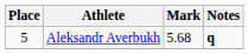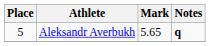 <table class=wikitable>
 <tr>
 <th>Place</th>
 <th>Athlete</th>
 <th>Mark</th>
 <th>Notes</th>
 </tr>
 <tr>
 <td align=center>5</td>
 <td><a href='#'>Aleksandr Averbukh</a></td>
-<td>5.68</td>
+<td>5.65</td>
 <td><strong>q</strong></td>
 </tr>
 <tr>
 </tr>
 </table>
